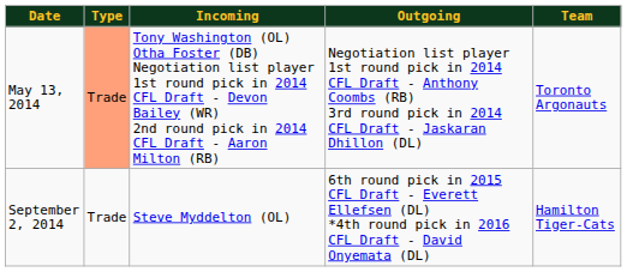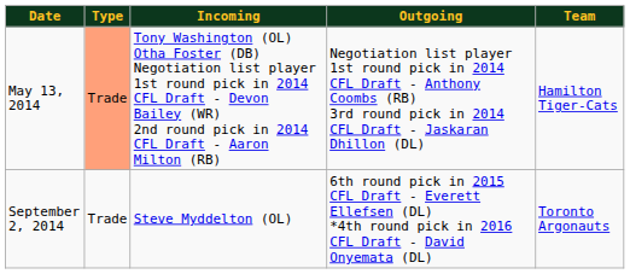 <table class="wikitable">
 <tr>
 <th style="background:#0C371D;color:#ffc322;" width="10%">Date</th>
 <th style="background:#0C371D;color:#ffc322;" width="1%">Type</th>
 <th style="background:#0C371D;color:#ffc322;" width="31%">Incoming</th>
 <th style="background:#0C371D;color:#ffc322;" width="33%">Outgoing</th>
 <th style="background:#0C371D;color:#ffc322;" width="14%">Team</th>
 </tr>
 <tr>
 <td>May 13, 2014</td>
 <td style="background: lightsalmon;">Trade</td>
 <td><a href='#'>Tony Washington</a> (OL)<br><a href='#'>Otha Foster</a> (DB)<br>Negotiation list player<br>1st round pick in <a href='#'>2014 CFL Draft</a> - <a href='#'>Devon Bailey</a> (WR)<br>2nd round pick in <a href='#'>2014 CFL Draft</a> - <a href='#'>Aaron Milton</a> (RB)</td>
 <td>Negotiation list player<br>1st round pick in <a href='#'>2014 CFL Draft</a> - <a href='#'>Anthony Coombs</a> (RB)<br>3rd round pick in <a href='#'>2014 CFL Draft</a> - <a href='#'>Jaskaran Dhillon</a> (DL)</td>
-<td><a href='#'>Toronto Argonauts</a></td>
+<td><a href='#'>Hamilton Tiger-Cats</a></td>
 </tr>
 <tr>
 <td>September 2, 2014</td>
 <td>Trade</td>
 <td><a href='#'>Steve Myddelton</a> (OL)</td>
 <td>6th round pick in <a href='#'>2015 CFL Draft</a> - <a href='#'>Everett Ellefsen</a> (DL)<br>*4th round pick in <a href='#'>2016 CFL Draft</a> - <a href='#'>David Onyemata</a> (DL)</td>
-<td><a href='#'>Hamilton Tiger-Cats</a></td>
+<td><a href='#'>Toronto Argonauts</a></td>
 </tr>
 </table>
